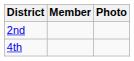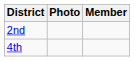 <table class="wikitable sortable">
 <tr>
 <th>District</th>
+<th>Photo</th>
 <th>Member</th>
-<th>Photo</th>
 </tr>
 <tr>
 <td><a href='#'>2nd</a></td>
 <td></td>
 <td></td>
 </tr>
 <tr>
 <td><a href='#'>4th</a></td>
 <td></td>
 <td></td>
 </tr>
 </table>
